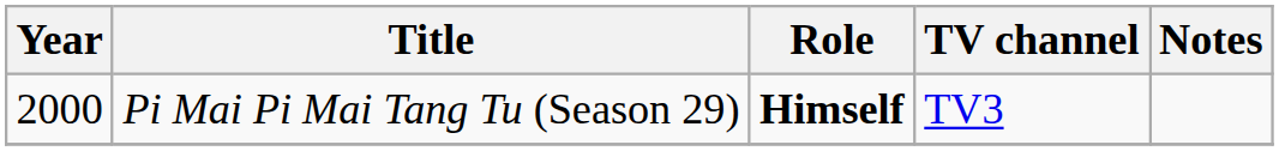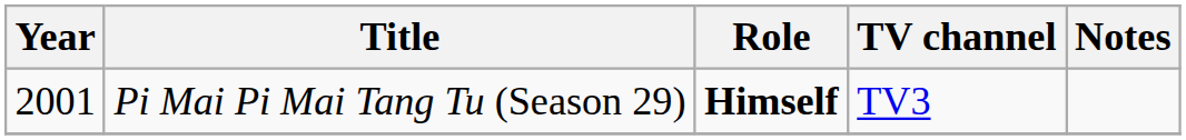 <table class="wikitable">
 <tr>
 <th>Year</th>
 <th>Title</th>
 <th>Role</th>
 <th>TV channel</th>
 <th>Notes</th>
 </tr>
 <tr>
-<td>2000</td>
+<td>2001</td>
 <td><em>Pi Mai Pi Mai Tang Tu</em> (Season 29)</td>
 <td><strong>Himself</strong></td>
 <td><a href='#'>TV3</a></td>
 <td></td>
 </tr>
 <tr>
 </tr>
 </table>
